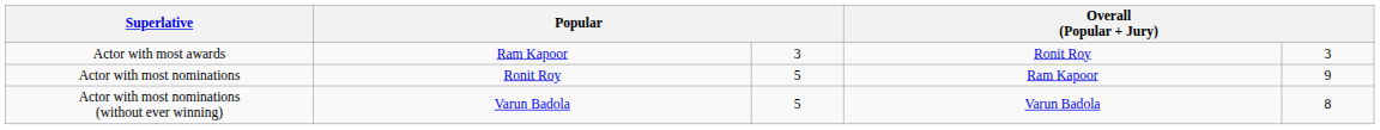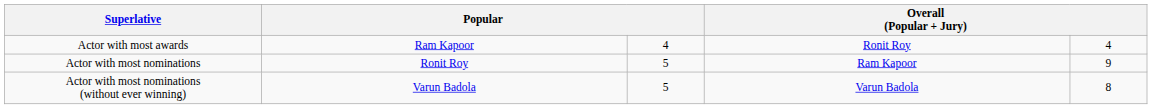 <table class="wikitable" style="text-align: center">
 <tr>
 <th style="width:350px;"><a href='#'>Superlative</a></th>
 <th colspan="2" style="width:600px;">Popular</th>
 <th colspan="2" style="width:600px;">Overall<br>(Popular + Jury)</th>
 </tr>
 <tr>
 <td style="width:350px;">Actor with most awards</td>
 <td style="width:500px;"><a href='#'>Ram Kapoor</a></td>
-<td style="width:100px;">3</td>
+<td style="width:100px;">4</td>
 <td style="width:500px;"><a href='#'>Ronit Roy</a></td>
-<td style="width:100px;">3</td>
+<td style="width:100px;">4</td>
 </tr>
 <tr>
 <td>Actor with most nominations</td>
 <td style="width:500px;"><a href='#'>Ronit Roy</a></td>
 <td style="width:100px;">5</td>
 <td style="width:500px;"><a href='#'>Ram Kapoor</a></td>
 <td style="width:100px;">9</td>
 </tr>
 <tr>
 <td>Actor with most nominations<br>(without ever winning)</td>
 <td style="width:500px;"><a href='#'>Varun Badola</a></td>
 <td style="width:100px;">5</td>
 <td style="width:500px;"><a href='#'>Varun Badola</a></td>
 <td style="width:100px;">8</td>
 </tr>
 </table>
